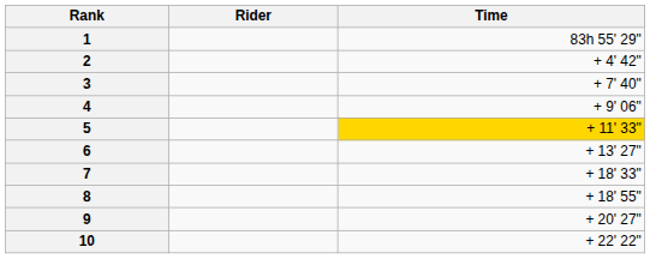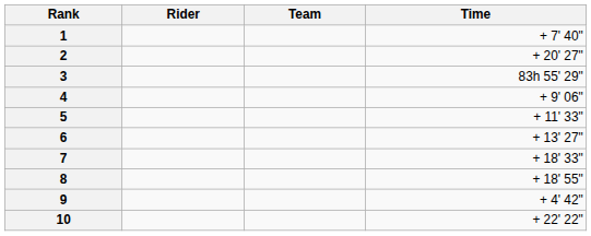 <table class="wikitable" style="width:45em;margin-bottom:0;">
 <tr>
 <th scope="col">Rank</th>
 <th scope="col">Rider</th>
+<th scope="col">Team</th>
 <th scope="col">Time</th>
 </tr>
 <tr>
 <th scope="row">1</th>
 <td> </td>
-<td style="text-align:right;">83h 55' 29"</td>
+<td></td>
+<td style="text-align:right;">+ 7' 40"</td>
 </tr>
 <tr>
 <th scope="row">2</th>
 <td></td>
-<td style="text-align:right;">+ 4' 42"</td>
+<td></td>
+<td style="text-align:right;">+ 20' 27"</td>
 </tr>
 <tr>
 <th scope="row">3</th>
 <td> </td>
-<td style="text-align:right;">+ 7' 40"</td>
+<td></td>
+<td style="text-align:right;">83h 55' 29"</td>
 </tr>
 <tr>
 <th scope="row">4</th>
+<td></td>
 <td></td>
 <td style="text-align:right;">+ 9' 06"</td>
 </tr>
 <tr>
 <th scope="row">5</th>
 <td> </td>
-<td style="background: gold; text-align:right;">+ 11' 33"</td>
+<td></td>
+<td style="text-align:right;">+ 11' 33"</td>
 </tr>
 <tr>
 <th scope="row">6</th>
+<td></td>
 <td></td>
 <td style="text-align:right;">+ 13' 27"</td>
 </tr>
 <tr>
 <th scope="row">7</th>
 <td></td>
+<td></td>
 <td style="text-align:right;">+ 18' 33"</td>
 </tr>
 <tr>
 <th scope="row">8</th>
+<td></td>
 <td></td>
 <td style="text-align:right;">+ 18' 55"</td>
 </tr>
 <tr>
 <th scope="row">9</th>
 <td></td>
-<td style="text-align:right;">+ 20' 27"</td>
+<td></td>
+<td style="text-align:right;">+ 4' 42"</td>
 </tr>
 <tr>
 <th scope="row">10</th>
 <td></td>
+<td></td>
 <td style="text-align:right;">+ 22' 22"</td>
 </tr>
 </table>
